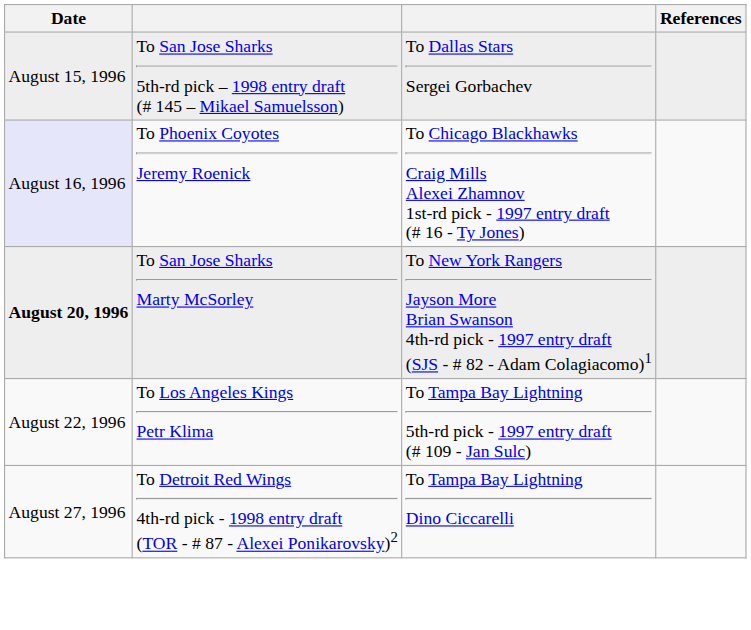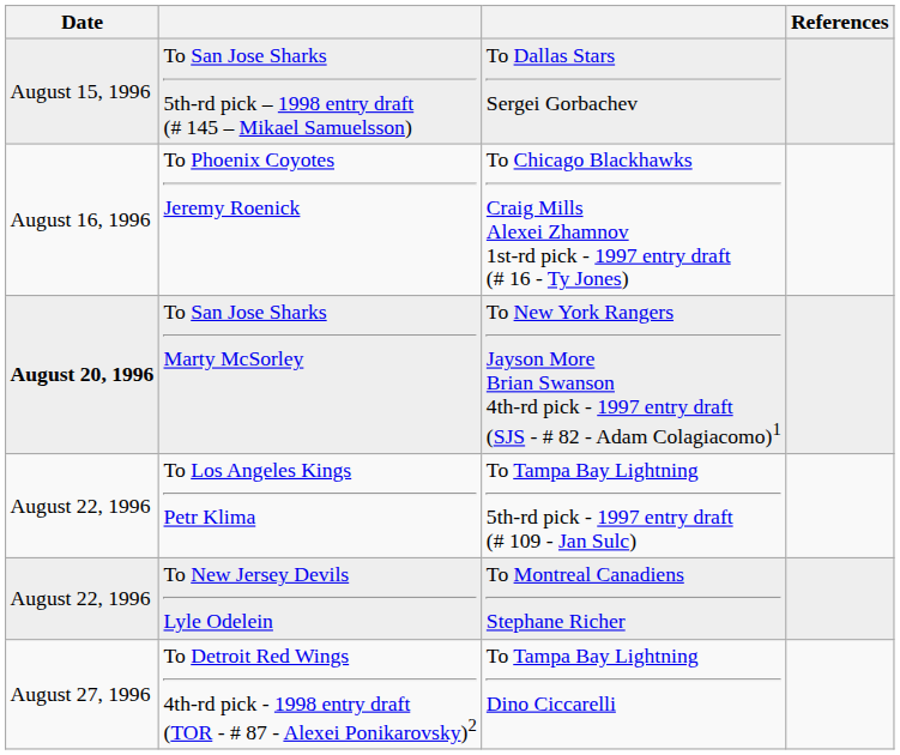 <table class="wikitable">
 <tr>
 <th>Date</th>
 <th></th>
 <th></th>
 <th>References</th>
 </tr>
 <tr bgcolor="#eeeeee">
 <td>August 15, 1996</td>
 <td valign="top">To <a href='#'>San Jose Sharks</a><hr>5th-rd pick – <a href='#'>1998 entry draft</a><br>(# 145 – <a href='#'>Mikael Samuelsson</a>)</td>
 <td valign="top">To <a href='#'>Dallas Stars</a><hr>Sergei Gorbachev</td>
 <td></td>
 </tr>
 <tr>
-<td style="background: lavender;">August 16, 1996</td>
+<td>August 16, 1996</td>
 <td valign="top">To <a href='#'>Phoenix Coyotes</a><hr><a href='#'>Jeremy Roenick</a></td>
 <td valign="top">To <a href='#'>Chicago Blackhawks</a><hr><a href='#'>Craig Mills</a><br><a href='#'>Alexei Zhamnov</a><br>1st-rd pick - <a href='#'>1997 entry draft</a><br>(# 16 - <a href='#'>Ty Jones</a>)</td>
 <td></td>
 </tr>
 <tr bgcolor="#eeeeee">
 <td><strong>August 20, 1996</strong></td>
 <td valign="top">To <a href='#'>San Jose Sharks</a><hr><a href='#'>Marty McSorley</a></td>
 <td valign="top">To <a href='#'>New York Rangers</a><hr><a href='#'>Jayson More</a><br><a href='#'>Brian Swanson</a><br>4th-rd pick - <a href='#'>1997 entry draft</a><br>(<a href='#'>SJS</a> - # 82 - Adam Colagiacomo)<sup>1</sup></td>
 <td></td>
 </tr>
 <tr>
 <td>August 22, 1996</td>
 <td valign="top">To <a href='#'>Los Angeles Kings</a><hr><a href='#'>Petr Klima</a></td>
 <td valign="top">To <a href='#'>Tampa Bay Lightning</a><hr>5th-rd pick - <a href='#'>1997 entry draft</a><br>(# 109 - <a href='#'>Jan Sulc</a>)</td>
 <td></td>
 </tr>
+<tr bgcolor="#eeeeee">
+<td>August 22, 1996</td>
+<td valign="top">To <a href='#'>New Jersey Devils</a><hr><a href='#'>Lyle Odelein</a></td>
+<td valign="top">To <a href='#'>Montreal Canadiens</a><hr><a href='#'>Stephane Richer</a></td>
+<td></td>
+</tr>
 <tr>
 <td>August 27, 1996</td>
 <td valign="top">To <a href='#'>Detroit Red Wings</a><hr>4th-rd pick - <a href='#'>1998 entry draft</a><br>(<a href='#'>TOR</a> - # 87 - <a href='#'>Alexei Ponikarovsky</a>)<sup>2</sup></td>
 <td valign="top">To <a href='#'>Tampa Bay Lightning</a><hr><a href='#'>Dino Ciccarelli</a></td>
 <td></td>
 </tr>
 </table>
